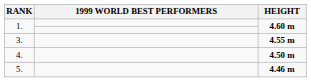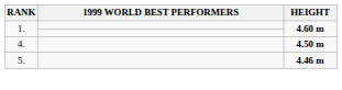 <table class="wikitable" style="border-collapse: collapse; font-size: 90%;">
 <tr>
 <th>RANK</th>
 <th align="center" style="width: 25em">1999 WORLD BEST PERFORMERS</th>
 <th align="center" style="width: 5em">HEIGHT</th>
 </tr>
 <tr>
 <td rowspan=2 align="center">1.</td>
 <td></td>
 <td rowspan=2 align="center"><strong>4.60 m</strong></td>
 </tr>
 <tr>
 <td></td>
 </tr>
 <tr>
-<td align="center">3.</td>
-<td></td>
-<td align="center"><strong>4.55 m</strong></td>
-</tr>
-<tr>
 <td align="center">4.</td>
 <td></td>
 <td align="center"><strong>4.50 m</strong></td>
 </tr>
 <tr>
 <td align="center">5.</td>
 <td></td>
 <td align="center"><strong>4.46 m</strong></td>
 </tr>
 </table>
